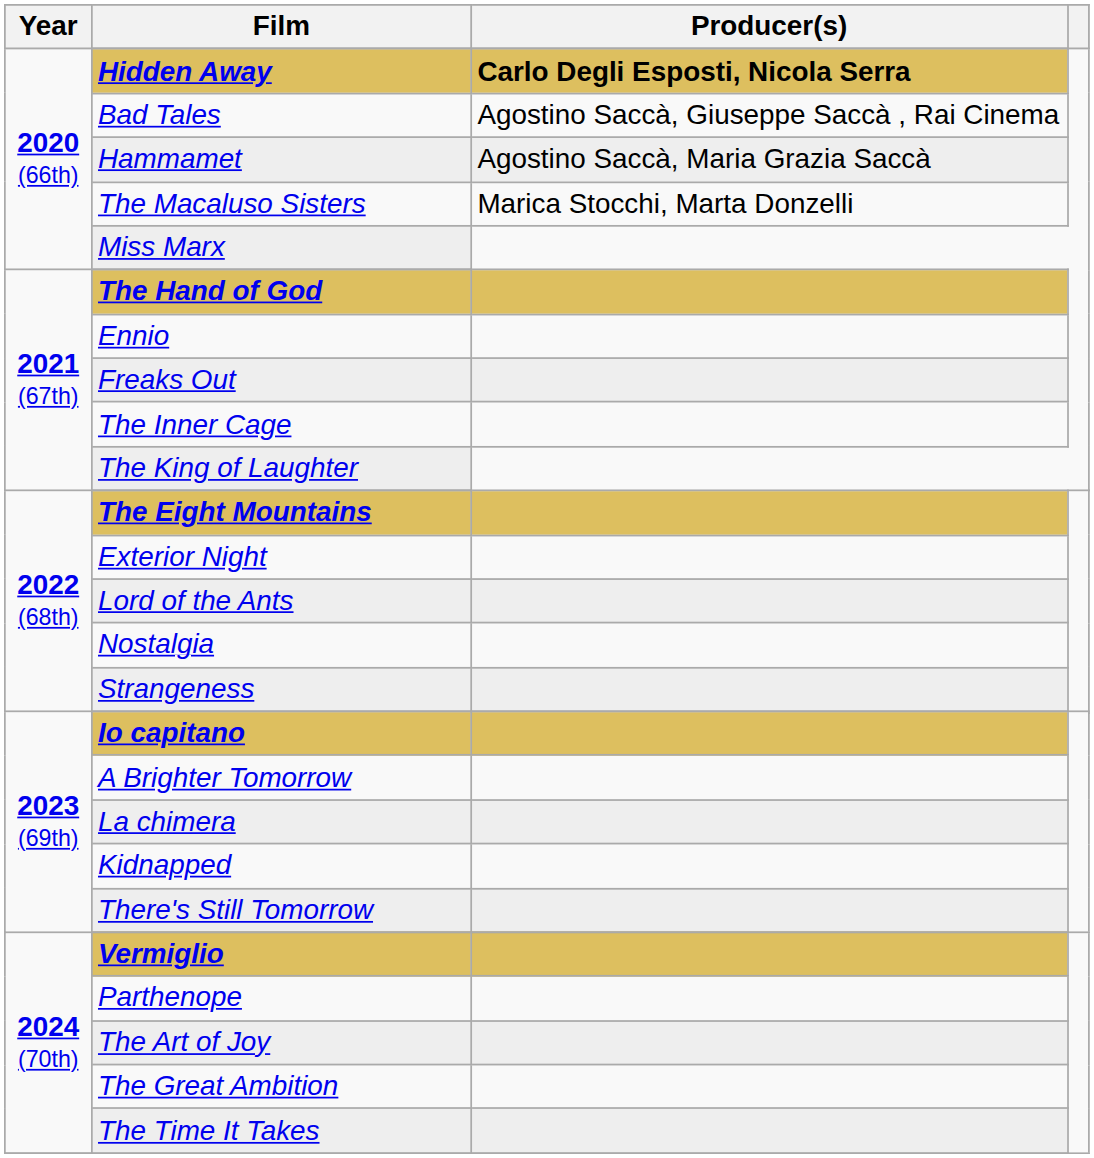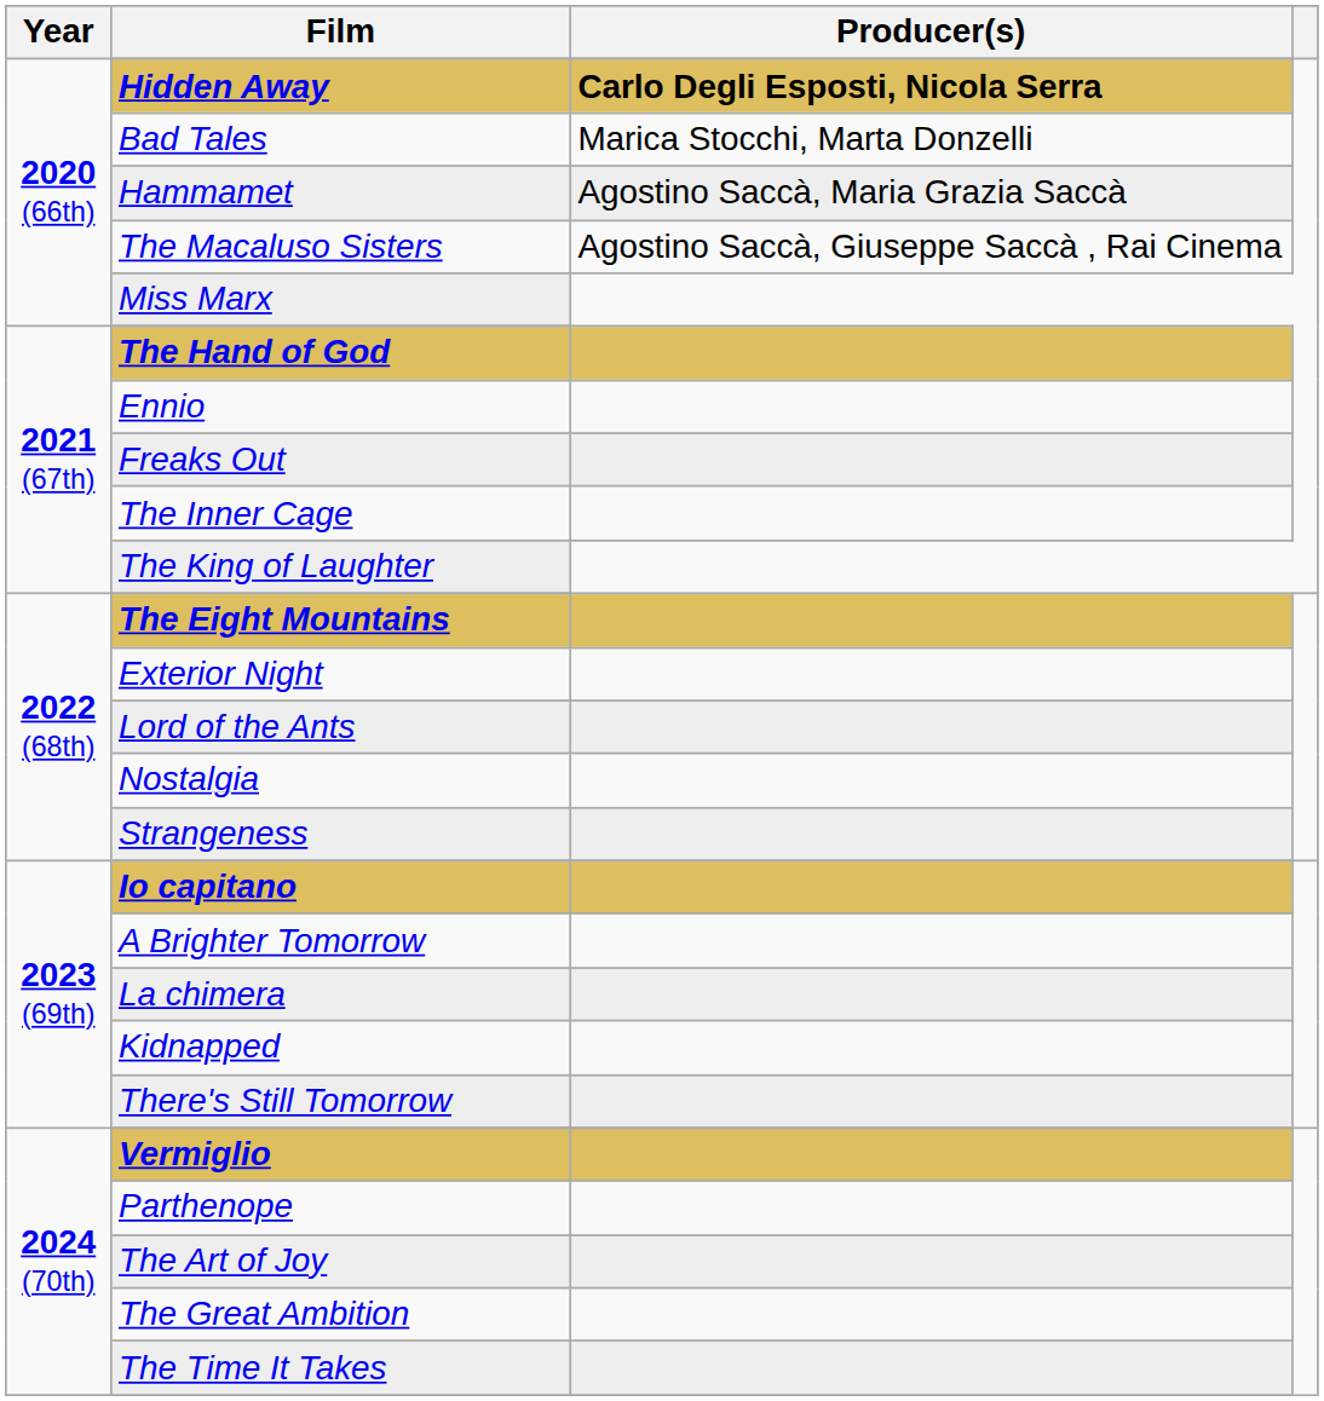 <table class="wikitable" style="width:100%">
 <tr bgcolor="#bebebe">
 <th width="8%">Year</th>
 <th width="35%">Film</th>
 <th width="55%">Producer(s)</th>
 <th width="2%" class="unstable"></th>
 </tr>
 <tr>
 <td rowspan=6 style="text-align:center"><strong><a href='#'>2020</a></strong><br><small><a href='#'>(66th)</a></small></td>
 </tr>
 <tr>
 <td style="background:#DDBF5F"><em><a href='#'><strong>Hidden Away</strong></a></em></td>
 <td style="background:#DDBF5F"><strong>Carlo Degli Esposti, Nicola Serra</strong></td>
 </tr>
 <tr>
 <td><em><a href='#'>Bad Tales</a></em></td>
-<td>Agostino Saccà, Giuseppe Saccà , Rai Cinema</td>
+<td>Marica Stocchi, Marta Donzelli</td>
 </tr>
 <tr style="background:#eee;">
 <td><em><a href='#'>Hammamet</a></em></td>
 <td>Agostino Saccà, Maria Grazia Saccà</td>
 </tr>
 <tr>
 <td><em><a href='#'>The Macaluso Sisters</a></em></td>
-<td>Marica Stocchi, Marta Donzelli</td>
+<td>Agostino Saccà, Giuseppe Saccà , Rai Cinema</td>
 </tr>
 <tr style="background:#eee;">
 <td><em><a href='#'>Miss Marx</a></em></td>
 </tr>
 <tr>
 <td rowspan=6 style="text-align:center"><strong><a href='#'>2021</a></strong><br><small><a href='#'>(67th)</a></small></td>
 </tr>
 <tr>
 <td style="background:#DDBF5F"><em><a href='#'><strong>The Hand of God</strong></a></em></td>
 <td style="background:#DDBF5F"></td>
 </tr>
 <tr>
 <td><em><a href='#'>Ennio</a></em></td>
 <td></td>
 </tr>
 <tr style="background:#eee;">
 <td><em><a href='#'>Freaks Out</a></em></td>
 <td></td>
 </tr>
 <tr>
 <td><em><a href='#'>The Inner Cage</a></em></td>
 <td></td>
 </tr>
 <tr style="background:#eee;">
 <td><em><a href='#'>The King of Laughter</a></em></td>
 </tr>
 <tr>
 <td rowspan=6 style="text-align:center"><strong><a href='#'>2022</a></strong><br><small><a href='#'>(68th)</a></small></td>
 </tr>
 <tr>
 <td style="background:#DDBF5F"><strong><em><a href='#'>The Eight Mountains</a></em></strong></td>
 <td style="background:#DDBF5F"></td>
 <td rowspan=6 style="text-align:center"></td>
 </tr>
 <tr>
 <td><em><a href='#'>Exterior Night</a></em></td>
 <td></td>
 </tr>
 <tr style="background:#eee;">
 <td><em><a href='#'>Lord of the Ants</a></em></td>
 <td></td>
 </tr>
 <tr>
 <td><em><a href='#'>Nostalgia</a></em></td>
 <td></td>
 </tr>
 <tr style="background:#eee;">
 <td><em><a href='#'>Strangeness</a></em></td>
 <td></td>
 </tr>
 <tr>
 <td rowspan=6 style="text-align:center"><strong><a href='#'>2023</a></strong><br><small><a href='#'>(69th)</a></small></td>
 </tr>
 <tr>
 <td style="background:#DDBF5F"><strong><em><a href='#'>Io capitano</a></em></strong></td>
 <td style="background:#DDBF5F"></td>
 <td rowspan=6 style="text-align:center"></td>
 </tr>
 <tr>
 <td><em><a href='#'>A Brighter Tomorrow</a></em></td>
 <td></td>
 </tr>
 <tr style="background:#eee;">
 <td><em><a href='#'>La chimera</a></em></td>
 <td></td>
 </tr>
 <tr>
 <td><em><a href='#'>Kidnapped</a></em></td>
 <td></td>
 </tr>
 <tr style="background:#eee;">
 <td><em><a href='#'>There's Still Tomorrow</a></em></td>
 <td></td>
 </tr>
 <tr>
 <td rowspan=6 style="text-align:center"><strong><a href='#'>2024</a></strong><br><small><a href='#'>(70th)</a></small></td>
 </tr>
 <tr>
 <td style="background:#DDBF5F"><strong><em><a href='#'>Vermiglio</a></em></strong></td>
 <td style="background:#DDBF5F"></td>
 <td rowspan=6 style="text-align:center"></td>
 </tr>
 <tr>
 <td><em><a href='#'>Parthenope</a></em></td>
 <td></td>
 </tr>
 <tr style="background:#eee;">
 <td><em><a href='#'>The Art of Joy</a></em></td>
 <td></td>
 </tr>
 <tr>
 <td><em><a href='#'>The Great Ambition</a></em></td>
 <td></td>
 </tr>
 <tr style="background:#eee;">
 <td><em><a href='#'>The Time It Takes</a></em></td>
 <td></td>
 </tr>
 <tr>
 </tr>
 </table>
